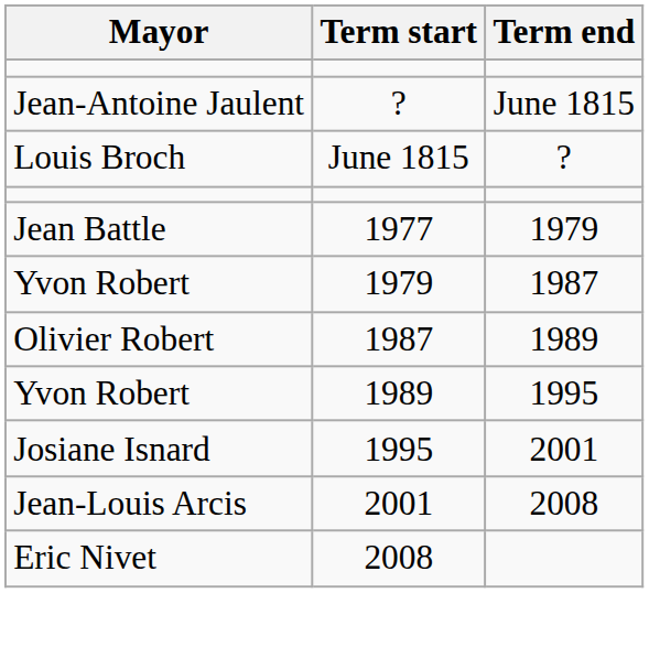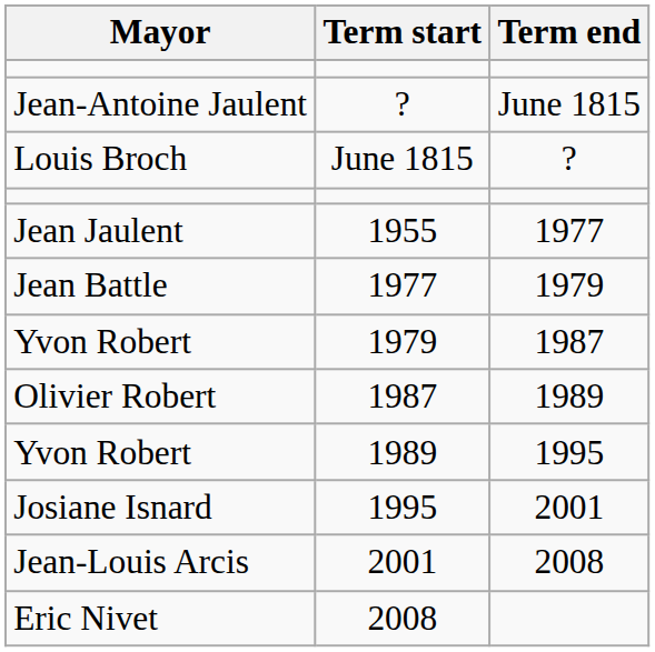 <table class="wikitable">
 <tr>
 <th>Mayor</th>
 <th>Term start</th>
 <th>Term end</th>
 </tr>
 <tr>
 <td></td>
 <td align=center></td>
 <td align=center></td>
 </tr>
 <tr>
 <td>Jean-Antoine Jaulent</td>
 <td align=center>?</td>
 <td align=center>June 1815</td>
 </tr>
 <tr>
 <td>Louis Broch</td>
 <td align=center>June 1815</td>
 <td align=center>?</td>
 </tr>
 <tr>
 <td></td>
 <td align=center></td>
 <td align=center></td>
+</tr>
+<tr>
+<td>Jean Jaulent</td>
+<td align=center>1955</td>
+<td align=center>1977</td>
 </tr>
 <tr>
 <td>Jean Battle</td>
 <td align=center>1977</td>
 <td align=center>1979</td>
 </tr>
 <tr>
 <td>Yvon Robert</td>
 <td align=center>1979</td>
 <td align=center>1987</td>
 </tr>
 <tr>
 <td>Olivier Robert</td>
 <td align=center>1987</td>
 <td align=center>1989</td>
 </tr>
 <tr>
 <td>Yvon Robert</td>
 <td align=center>1989</td>
 <td align=center>1995</td>
 </tr>
 <tr>
 <td>Josiane Isnard</td>
 <td align=center>1995</td>
 <td align=center>2001</td>
 </tr>
 <tr>
 <td>Jean-Louis Arcis</td>
 <td align=center>2001</td>
 <td align=center>2008</td>
 </tr>
 <tr>
 <td>Eric Nivet</td>
 <td align=center>2008</td>
 <td align=center></td>
 </tr>
 </table>
